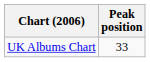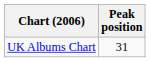 <table class="wikitable">
 <tr>
 <th>Chart (2006)</th>
 <th>Peak<br>position</th>
 </tr>
 <tr>
 <td><a href='#'>UK Albums Chart</a></td>
-<td align="center">33</td>
+<td align="center">31</td>
 </tr>
 </table>
